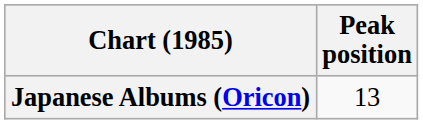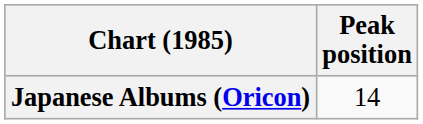 <table class="wikitable plainrowheaders" style="text-align:center">
 <tr>
 <th scope="col">Chart (1985)</th>
 <th scope="col">Peak<br> position</th>
 </tr>
 <tr>
 <th scope="row">Japanese Albums (<a href='#'>Oricon</a>)</th>
-<td>13</td>
+<td>14</td>
 </tr>
 </table>
